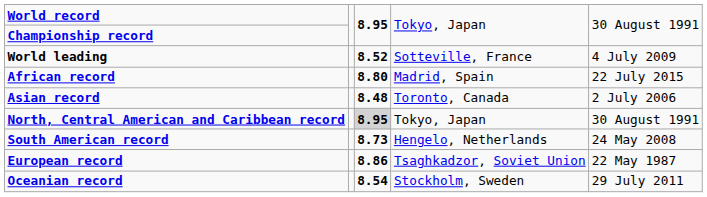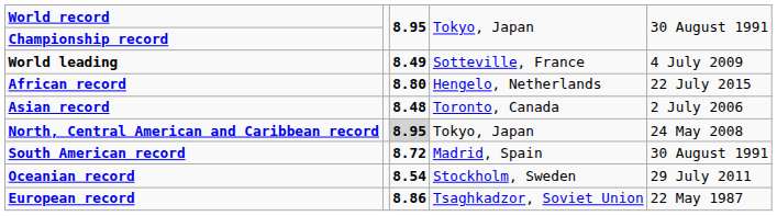 <table class="wikitable">
 <tr>
 <td><strong><a href='#'>World record</a></strong></td>
 <td rowspan=2></td>
 <td rowspan=2><strong>8.95</strong></td>
 <td rowspan=2><a href='#'>Tokyo</a>, Japan</td>
 <td rowspan=2>30 August 1991</td>
 </tr>
 <tr>
 <td><strong><a href='#'>Championship record</a></strong></td>
 </tr>
 <tr>
 <td><strong>World leading</strong></td>
 <td></td>
-<td><strong>8.52</strong></td>
+<td><strong>8.49</strong></td>
 <td><a href='#'>Sotteville</a>, France</td>
 <td>4 July 2009</td>
 </tr>
 <tr>
 <td><strong><a href='#'>African record</a></strong></td>
 <td></td>
 <td><strong>8.80</strong></td>
-<td><a href='#'>Madrid</a>, Spain</td>
+<td><a href='#'>Hengelo</a>, Netherlands</td>
 <td>22 July 2015</td>
 </tr>
 <tr>
 <td><strong><a href='#'>Asian record</a></strong></td>
 <td></td>
 <td><strong>8.48</strong></td>
 <td><a href='#'>Toronto</a>, Canada</td>
 <td>2 July 2006</td>
 </tr>
 <tr>
 <td><strong><a href='#'>North, Central American and Caribbean record</a></strong></td>
 <td></td>
 <td style="background: lightgrey;"><strong>8.95</strong></td>
 <td>Tokyo, Japan</td>
-<td>30 August 1991</td>
+<td>24 May 2008</td>
 </tr>
 <tr>
 <td><strong><a href='#'>South American record</a></strong></td>
 <td></td>
-<td><strong>8.73</strong></td>
-<td><a href='#'>Hengelo</a>, Netherlands</td>
-<td>24 May 2008</td>
+<td><strong>8.72</strong></td>
+<td><a href='#'>Madrid</a>, Spain</td>
+<td>30 August 1991</td>
+</tr>
+<tr>
+<td><strong><a href='#'>Oceanian record</a></strong></td>
+<td></td>
+<td><strong>8.54</strong></td>
+<td><a href='#'>Stockholm</a>, Sweden</td>
+<td>29 July 2011</td>
 </tr>
 <tr>
 <td><strong><a href='#'>European record</a></strong></td>
 <td></td>
 <td><strong>8.86</strong></td>
 <td><a href='#'>Tsaghkadzor</a>, <a href='#'>Soviet Union</a></td>
 <td>22 May 1987</td>
 </tr>
-<tr>
-<td><strong><a href='#'>Oceanian record</a></strong></td>
-<td></td>
-<td><strong>8.54</strong></td>
-<td><a href='#'>Stockholm</a>, Sweden</td>
-<td>29 July 2011</td>
-</tr>
 </table>
